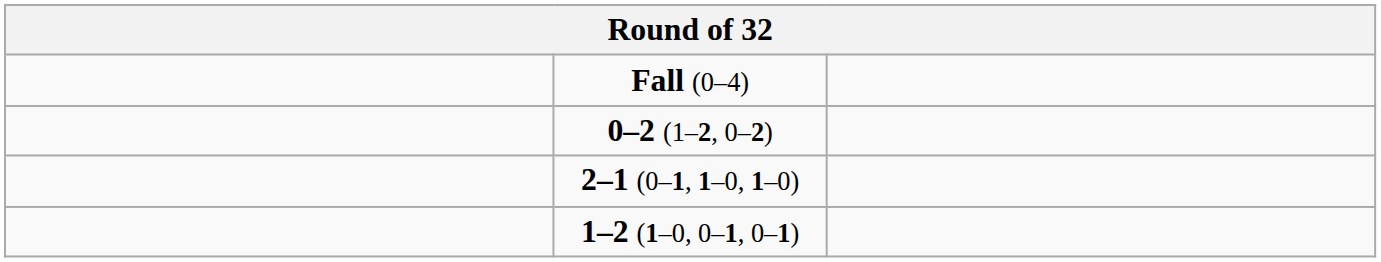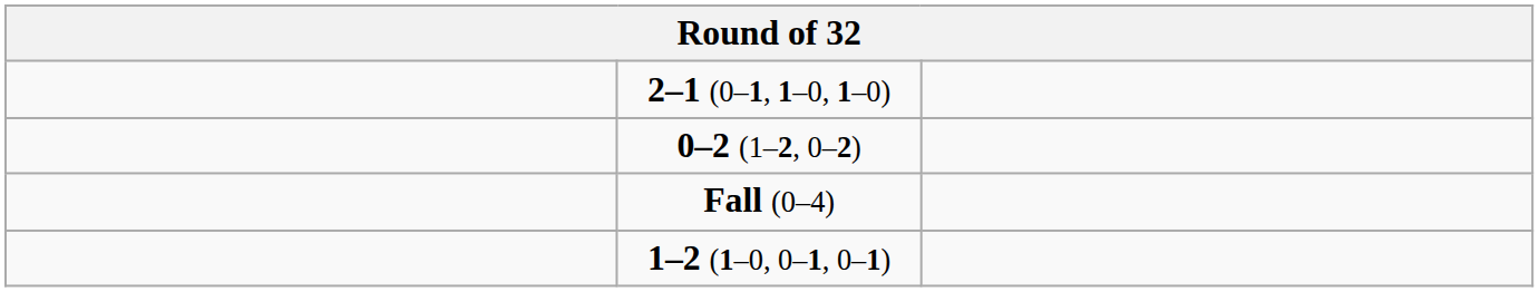 <table class="wikitable" style="text-align: center;">
 <tr>
 <th colspan=3>Round of 32</th>
+</tr>
+<tr>
+<td align=left width="270"><strong></strong></td>
+<td align=center width="130"><strong>2–1</strong> <small>(0–<strong>1</strong>, <strong>1</strong>–0, <strong>1</strong>–0)</small></td>
+<td align=left width="270"></td>
+</tr>
+<tr>
+<td align=left></td>
+<td align=center><strong>0–2</strong> <small>(1–<strong>2</strong>, 0–<strong>2</strong>)</small></td>
+<td align=left><strong></strong></td>
 </tr>
 <tr>
 <td align=left></td>
 <td align=center><strong>Fall</strong> <small>(0–4)</small></td>
 <td align=left><strong></strong></td>
 </tr>
 <tr>
 <td align=left></td>
-<td align=center><strong>0–2</strong> <small>(1–<strong>2</strong>, 0–<strong>2</strong>)</small></td>
-<td align=left><strong></strong></td>
-</tr>
-<tr>
-<td align=left width="270"><strong></strong></td>
-<td align=center width="130"><strong>2–1</strong> <small>(0–<strong>1</strong>, <strong>1</strong>–0, <strong>1</strong>–0)</small></td>
-<td align=left width="270"></td>
-</tr>
-<tr>
-<td align=left></td>
 <td align=center><strong>1–2</strong> <small>(<strong>1</strong>–0, 0–<strong>1</strong>, 0–<strong>1</strong>)</small></td>
 <td align=left><strong></strong></td>
 </tr>
 </table>
